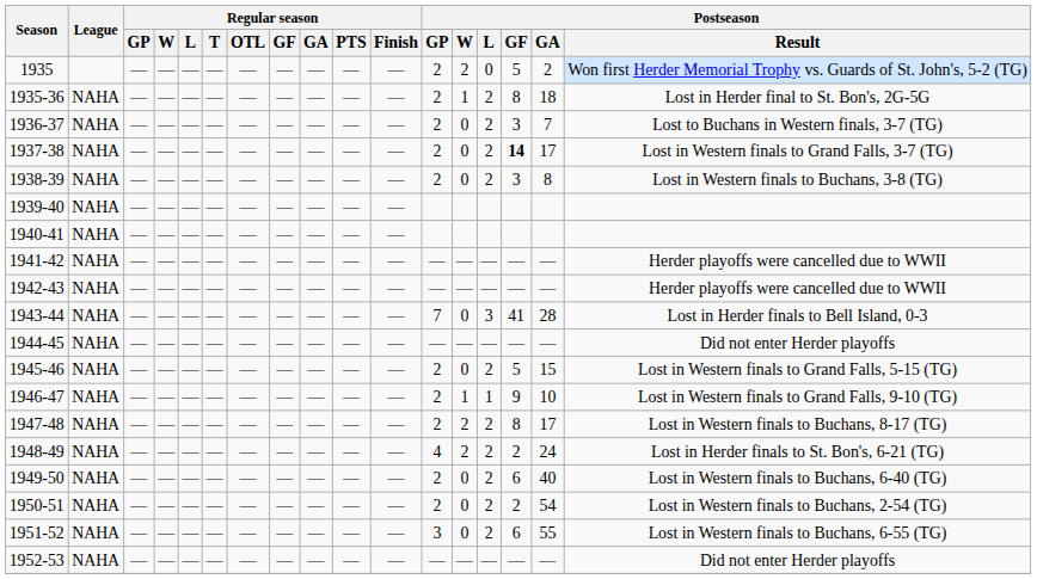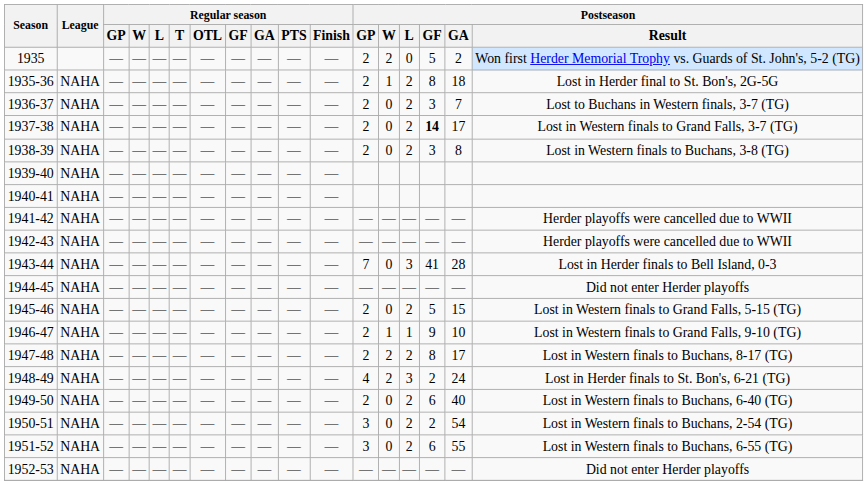 <table class="wikitable plainrowheaders"  style="text-align: center; font-size: 95%">
 <tr align="center" style="font-size: small; font-weight:bold; background-color:#dddddd; padding:5px;">
 <th rowspan="2" scope="col">Season</th>
 <th rowspan="2" scope="col">League</th>
 <th colspan="9">Regular season</th>
 <th colspan="9">Postseason</th>
 </tr>
 <tr>
 <th scope="col">GP</th>
 <th scope="col">W</th>
 <th scope="col">L</th>
 <th scope="col">T</th>
 <th scope="col">OTL</th>
 <th scope="col">GF</th>
 <th scope="col">GA</th>
 <th scope="col">PTS</th>
 <th scope="col">Finish</th>
 <th scope="col">GP</th>
 <th scope="col">W</th>
 <th scope="col">L</th>
 <th scope="col">GF</th>
 <th scope="col">GA</th>
 <th scope="col">Result</th>
 </tr>
 <tr>
 <td scope="row">1935</td>
 <td></td>
 <td>—</td>
 <td>—</td>
 <td>—</td>
 <td>—</td>
 <td>—</td>
 <td>—</td>
 <td>—</td>
 <td>—</td>
 <td>—</td>
 <td>2</td>
 <td>2</td>
 <td>0</td>
 <td>5</td>
 <td>2</td>
 <td style="background: #D0E7FF;">Won first <a href='#'>Herder Memorial Trophy</a> vs. Guards of St. John's,  5-2 (TG)</td>
 </tr>
 <tr>
 <td scope="row">1935-36</td>
 <td>NAHA</td>
 <td>—</td>
 <td>—</td>
 <td>—</td>
 <td>—</td>
 <td>—</td>
 <td>—</td>
 <td>—</td>
 <td>—</td>
 <td>—</td>
 <td>2</td>
 <td>1</td>
 <td>2</td>
 <td>8</td>
 <td>18</td>
 <td>Lost in Herder final to St. Bon's, 2G-5G</td>
 </tr>
 <tr>
 <td scope="row">1936-37</td>
 <td>NAHA</td>
 <td>—</td>
 <td>—</td>
 <td>—</td>
 <td>—</td>
 <td>—</td>
 <td>—</td>
 <td>—</td>
 <td>—</td>
 <td>—</td>
 <td>2</td>
 <td>0</td>
 <td>2</td>
 <td>3</td>
 <td>7</td>
 <td>Lost to Buchans in Western finals, 3-7 (TG)</td>
 </tr>
 <tr>
 <td scope="row">1937-38</td>
 <td>NAHA</td>
 <td>—</td>
 <td>—</td>
 <td>—</td>
 <td>—</td>
 <td>—</td>
 <td>—</td>
 <td>—</td>
 <td>—</td>
 <td>—</td>
 <td>2</td>
 <td>0</td>
 <td>2</td>
 <td><strong>14</strong></td>
 <td>17</td>
 <td>Lost in Western finals to Grand Falls, 3-7 (TG)</td>
 </tr>
 <tr>
 <td scope="row">1938-39</td>
 <td>NAHA</td>
 <td>—</td>
 <td>—</td>
 <td>—</td>
 <td>—</td>
 <td>—</td>
 <td>—</td>
 <td>—</td>
 <td>—</td>
 <td>—</td>
 <td>2</td>
 <td>0</td>
 <td>2</td>
 <td>3</td>
 <td>8</td>
 <td>Lost in Western finals to Buchans, 3-8 (TG)</td>
 </tr>
 <tr>
 <td scope="row">1939-40</td>
 <td>NAHA</td>
 <td>—</td>
 <td>—</td>
 <td>—</td>
 <td>—</td>
 <td>—</td>
 <td>—</td>
 <td>—</td>
 <td>—</td>
 <td>—</td>
 <td></td>
 <td></td>
 <td></td>
 <td></td>
 <td></td>
 <td></td>
 </tr>
 <tr>
 <td scope="row">1940-41</td>
 <td>NAHA</td>
 <td>—</td>
 <td>—</td>
 <td>—</td>
 <td>—</td>
 <td>—</td>
 <td>—</td>
 <td>—</td>
 <td>—</td>
 <td>—</td>
 <td></td>
 <td></td>
 <td></td>
 <td></td>
 <td></td>
 <td></td>
 </tr>
 <tr>
 <td scope="row">1941-42</td>
 <td>NAHA</td>
 <td>—</td>
 <td>—</td>
 <td>—</td>
 <td>—</td>
 <td>—</td>
 <td>—</td>
 <td>—</td>
 <td>—</td>
 <td>—</td>
 <td>—</td>
 <td>—</td>
 <td>—</td>
 <td>—</td>
 <td>—</td>
 <td>Herder playoffs were cancelled due to WWII</td>
 </tr>
 <tr>
 <td scope="row">1942-43</td>
 <td>NAHA</td>
 <td>—</td>
 <td>—</td>
 <td>—</td>
 <td>—</td>
 <td>—</td>
 <td>—</td>
 <td>—</td>
 <td>—</td>
 <td>—</td>
 <td>—</td>
 <td>—</td>
 <td>—</td>
 <td>—</td>
 <td>—</td>
 <td>Herder playoffs were cancelled due to WWII</td>
 </tr>
 <tr>
 <td scope="row">1943-44</td>
 <td>NAHA</td>
 <td>—</td>
 <td>—</td>
 <td>—</td>
 <td>—</td>
 <td>—</td>
 <td>—</td>
 <td>—</td>
 <td>—</td>
 <td>—</td>
 <td>7</td>
 <td>0</td>
 <td>3</td>
 <td>41</td>
 <td>28</td>
 <td>Lost in Herder finals to Bell Island, 0-3</td>
 </tr>
 <tr>
 <td scope="row">1944-45</td>
 <td>NAHA</td>
 <td>—</td>
 <td>—</td>
 <td>—</td>
 <td>—</td>
 <td>—</td>
 <td>—</td>
 <td>—</td>
 <td>—</td>
 <td>—</td>
 <td>—</td>
 <td>—</td>
 <td>—</td>
 <td>—</td>
 <td>—</td>
 <td>Did not enter Herder playoffs</td>
 </tr>
 <tr>
 <td scope="row">1945-46</td>
 <td>NAHA</td>
 <td>—</td>
 <td>—</td>
 <td>—</td>
 <td>—</td>
 <td>—</td>
 <td>—</td>
 <td>—</td>
 <td>—</td>
 <td>—</td>
 <td>2</td>
 <td>0</td>
 <td>2</td>
 <td>5</td>
 <td>15</td>
 <td>Lost in Western finals to Grand Falls, 5-15 (TG)</td>
 </tr>
 <tr>
 <td scope="row">1946-47</td>
 <td>NAHA</td>
 <td>—</td>
 <td>—</td>
 <td>—</td>
 <td>—</td>
 <td>—</td>
 <td>—</td>
 <td>—</td>
 <td>—</td>
 <td>—</td>
 <td>2</td>
 <td>1</td>
 <td>1</td>
 <td>9</td>
 <td>10</td>
 <td>Lost in Western finals to Grand Falls, 9-10 (TG)</td>
 </tr>
 <tr>
 <td scope="row">1947-48</td>
 <td>NAHA</td>
 <td>—</td>
 <td>—</td>
 <td>—</td>
 <td>—</td>
 <td>—</td>
 <td>—</td>
 <td>—</td>
 <td>—</td>
 <td>—</td>
 <td>2</td>
 <td>2</td>
 <td>2</td>
 <td>8</td>
 <td>17</td>
 <td>Lost in Western finals to Buchans, 8-17 (TG)</td>
 </tr>
 <tr>
 <td scope="row">1948-49</td>
 <td>NAHA</td>
 <td>—</td>
 <td>—</td>
 <td>—</td>
 <td>—</td>
 <td>—</td>
 <td>—</td>
 <td>—</td>
 <td>—</td>
 <td>—</td>
 <td>4</td>
 <td>2</td>
-<td>2</td>
+<td>3</td>
 <td>2</td>
 <td>24</td>
 <td>Lost in Herder finals to St. Bon's, 6-21 (TG)</td>
 </tr>
 <tr>
 <td scope="row">1949-50</td>
 <td>NAHA</td>
 <td>—</td>
 <td>—</td>
 <td>—</td>
 <td>—</td>
 <td>—</td>
 <td>—</td>
 <td>—</td>
 <td>—</td>
 <td>—</td>
 <td>2</td>
 <td>0</td>
 <td>2</td>
 <td>6</td>
 <td>40</td>
 <td>Lost in Western finals to Buchans, 6-40 (TG)</td>
 </tr>
 <tr>
 <td scope="row">1950-51</td>
 <td>NAHA</td>
 <td>—</td>
 <td>—</td>
 <td>—</td>
 <td>—</td>
 <td>—</td>
 <td>—</td>
 <td>—</td>
 <td>—</td>
 <td>—</td>
-<td>2</td>
+<td>3</td>
 <td>0</td>
 <td>2</td>
 <td>2</td>
 <td>54</td>
 <td>Lost in Western finals to Buchans, 2-54 (TG)</td>
 </tr>
 <tr>
 <td scope="row">1951-52</td>
 <td>NAHA</td>
 <td>—</td>
 <td>—</td>
 <td>—</td>
 <td>—</td>
 <td>—</td>
 <td>—</td>
 <td>—</td>
 <td>—</td>
 <td>—</td>
 <td>3</td>
 <td>0</td>
 <td>2</td>
 <td>6</td>
 <td>55</td>
 <td>Lost in Western finals to Buchans, 6-55 (TG)</td>
 </tr>
 <tr>
 <td scope="row">1952-53</td>
 <td>NAHA</td>
 <td>—</td>
 <td>—</td>
 <td>—</td>
 <td>—</td>
 <td>—</td>
 <td>—</td>
 <td>—</td>
 <td>—</td>
 <td>—</td>
 <td>—</td>
 <td>—</td>
 <td>—</td>
 <td>—</td>
 <td>—</td>
 <td>Did not enter Herder playoffs</td>
 </tr>
 <tr>
 </tr>
 </table>
